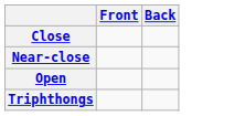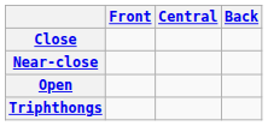 <table class="wikitable" style="text-align:center">
 <tr>
 <th></th>
 <th><a href='#'>Front</a></th>
+<th><a href='#'>Central</a></th>
 <th><a href='#'>Back</a></th>
 </tr>
 <tr align="center">
 <th><a href='#'>Close</a></th>
+<td></td>
 <td></td>
 <td></td>
 </tr>
 <tr>
 <th><a href='#'>Near-close</a></th>
 <td></td>
 <td></td>
+<td></td>
 </tr>
 <tr align="center">
 <th><a href='#'>Open</a></th>
+<td></td>
 <td></td>
 <td></td>
 </tr>
 <tr>
 <th><a href='#'>Triphthongs</a></th>
 <td></td>
 <td></td>
+<td></td>
 </tr>
 </table>
